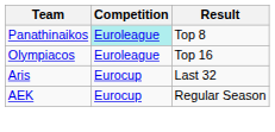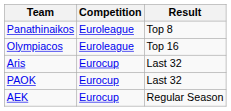 <table class="wikitable sortable">
 <tr>
 <th>Team</th>
 <th>Competition</th>
 <th>Result</th>
 </tr>
 <tr>
 <td><a href='#'>Panathinaikos</a></td>
-<td style="background: paleturquoise;"><a href='#'>Euroleague</a></td>
+<td><a href='#'>Euroleague</a></td>
 <td>Top 8</td>
 </tr>
 <tr>
 <td><a href='#'>Olympiacos</a></td>
 <td><a href='#'>Euroleague</a></td>
 <td>Top 16</td>
 </tr>
 <tr>
 <td><a href='#'>Aris</a></td>
 <td><a href='#'>Eurocup</a></td>
 <td>Last 32</td>
 </tr>
 <tr>
+<td><a href='#'>PAOK</a></td>
+<td><a href='#'>Eurocup</a></td>
+<td>Last 32</td>
+</tr>
+<tr>
 <td><a href='#'>AEK</a></td>
 <td><a href='#'>Eurocup</a></td>
 <td>Regular Season</td>
 </tr>
 </table>
